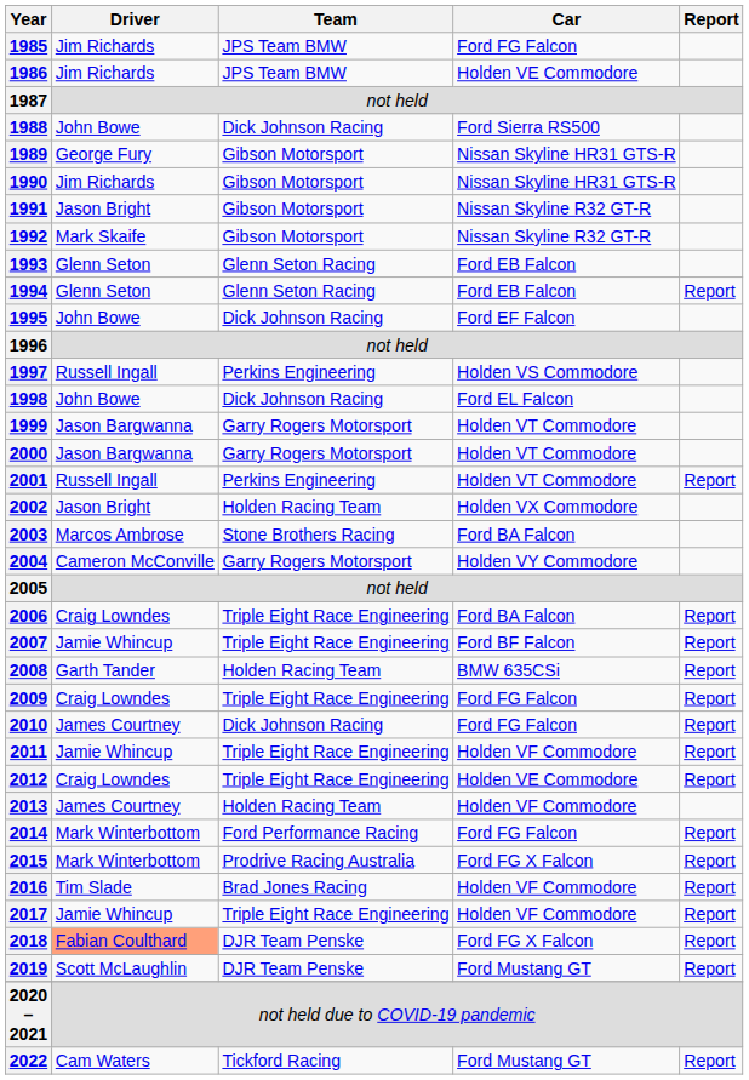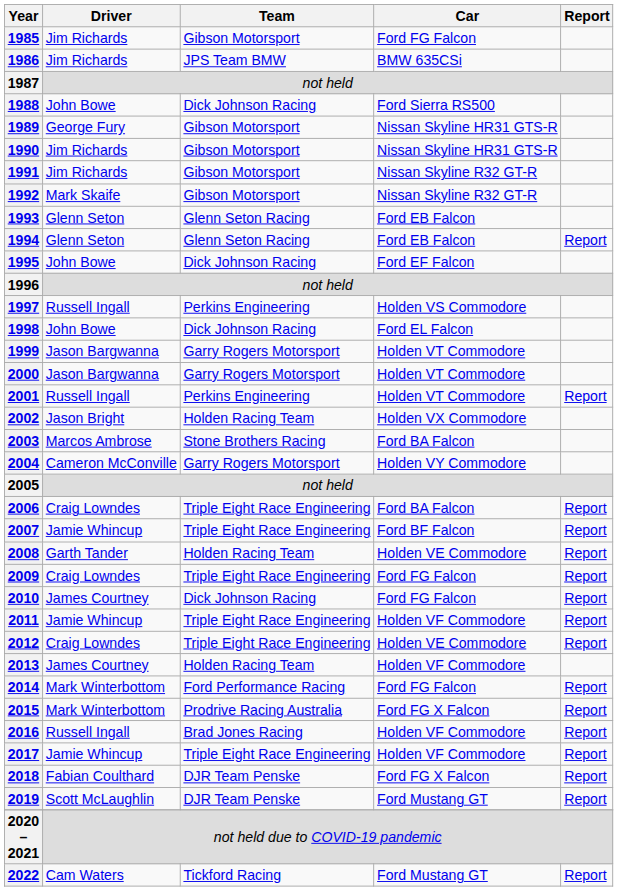 <table class="wikitable" style="font-size: 95%;">
 <tr>
 <th>Year</th>
 <th>Driver</th>
 <th>Team</th>
 <th>Car</th>
 <th>Report</th>
 </tr>
 <tr>
 <th><a href='#'>1985</a></th>
 <td> <a href='#'>Jim Richards</a></td>
-<td><a href='#'>JPS Team BMW</a></td>
+<td><a href='#'>Gibson Motorsport</a></td>
 <td><a href='#'>Ford FG Falcon</a></td>
 <td></td>
 </tr>
 <tr>
 <th><a href='#'>1986</a></th>
 <td> <a href='#'>Jim Richards</a></td>
 <td><a href='#'>JPS Team BMW</a></td>
-<td><a href='#'>Holden VE Commodore</a></td>
+<td><a href='#'>BMW 635CSi</a></td>
 <td></td>
 </tr>
 <tr style="background: #dddddd">
 <th>1987</th>
 <td align="center" colspan="4"><em>not held</em></td>
 </tr>
 <tr>
 <th><a href='#'>1988</a></th>
 <td> <a href='#'>John Bowe</a></td>
 <td><a href='#'>Dick Johnson Racing</a></td>
 <td><a href='#'>Ford Sierra RS500</a></td>
 <td></td>
 </tr>
 <tr>
 <th><a href='#'>1989</a></th>
 <td> <a href='#'>George Fury</a></td>
 <td><a href='#'>Gibson Motorsport</a></td>
 <td><a href='#'>Nissan Skyline HR31 GTS-R</a></td>
 <td></td>
 </tr>
 <tr>
 <th><a href='#'>1990</a></th>
 <td> <a href='#'>Jim Richards</a></td>
 <td><a href='#'>Gibson Motorsport</a></td>
 <td><a href='#'>Nissan Skyline HR31 GTS-R</a></td>
 <td></td>
 </tr>
 <tr>
 <th><a href='#'>1991</a></th>
-<td> <a href='#'>Jason Bright</a></td>
+<td> <a href='#'>Jim Richards</a></td>
 <td><a href='#'>Gibson Motorsport</a></td>
 <td><a href='#'>Nissan Skyline R32 GT-R</a></td>
 <td></td>
 </tr>
 <tr>
 <th><a href='#'>1992</a></th>
 <td> <a href='#'>Mark Skaife</a></td>
 <td><a href='#'>Gibson Motorsport</a></td>
 <td><a href='#'>Nissan Skyline R32 GT-R</a></td>
 <td></td>
 </tr>
 <tr>
 <th><a href='#'>1993</a></th>
 <td> <a href='#'>Glenn Seton</a></td>
 <td><a href='#'>Glenn Seton Racing</a></td>
 <td><a href='#'>Ford EB Falcon</a></td>
 <td></td>
 </tr>
 <tr>
 <th><a href='#'>1994</a></th>
 <td> <a href='#'>Glenn Seton</a></td>
 <td><a href='#'>Glenn Seton Racing</a></td>
 <td><a href='#'>Ford EB Falcon</a></td>
 <td><a href='#'>Report</a></td>
 </tr>
 <tr>
 <th><a href='#'>1995</a></th>
 <td> <a href='#'>John Bowe</a></td>
 <td><a href='#'>Dick Johnson Racing</a></td>
 <td><a href='#'>Ford EF Falcon</a></td>
 <td></td>
 </tr>
 <tr style="background: #dddddd">
 <th>1996</th>
 <td align="center" colspan="4"><em>not held</em></td>
 </tr>
 <tr>
 <th><a href='#'>1997</a></th>
 <td> <a href='#'>Russell Ingall</a></td>
 <td><a href='#'>Perkins Engineering</a></td>
 <td><a href='#'>Holden VS Commodore</a></td>
 <td></td>
 </tr>
 <tr>
 <th><a href='#'>1998</a></th>
 <td> <a href='#'>John Bowe</a></td>
 <td><a href='#'>Dick Johnson Racing</a></td>
 <td><a href='#'>Ford EL Falcon</a></td>
 <td></td>
 </tr>
 <tr>
 <th><a href='#'>1999</a></th>
 <td> <a href='#'>Jason Bargwanna</a></td>
 <td><a href='#'>Garry Rogers Motorsport</a></td>
 <td><a href='#'>Holden VT Commodore</a></td>
 <td></td>
 </tr>
 <tr>
 <th><a href='#'>2000</a></th>
 <td> <a href='#'>Jason Bargwanna</a></td>
 <td><a href='#'>Garry Rogers Motorsport</a></td>
 <td><a href='#'>Holden VT Commodore</a></td>
 <td></td>
 </tr>
 <tr>
 <th><a href='#'>2001</a></th>
 <td> <a href='#'>Russell Ingall</a></td>
 <td><a href='#'>Perkins Engineering</a></td>
 <td><a href='#'>Holden VT Commodore</a></td>
 <td><a href='#'>Report</a></td>
 </tr>
 <tr>
 <th><a href='#'>2002</a></th>
 <td> <a href='#'>Jason Bright</a></td>
 <td><a href='#'>Holden Racing Team</a></td>
 <td><a href='#'>Holden VX Commodore</a></td>
 <td></td>
 </tr>
 <tr>
 <th><a href='#'>2003</a></th>
 <td> <a href='#'>Marcos Ambrose</a></td>
 <td><a href='#'>Stone Brothers Racing</a></td>
 <td><a href='#'>Ford BA Falcon</a></td>
 <td></td>
 </tr>
 <tr>
 <th><a href='#'>2004</a></th>
 <td> <a href='#'>Cameron McConville</a></td>
 <td><a href='#'>Garry Rogers Motorsport</a></td>
 <td><a href='#'>Holden VY Commodore</a></td>
 <td></td>
 </tr>
 <tr style="background: #dddddd;">
 <th>2005</th>
 <td align="center" colspan="4"><em>not held</em></td>
 </tr>
 <tr>
 <th><a href='#'>2006</a></th>
 <td> <a href='#'>Craig Lowndes</a></td>
 <td><a href='#'>Triple Eight Race Engineering</a></td>
 <td><a href='#'>Ford BA Falcon</a></td>
 <td><a href='#'>Report</a></td>
 </tr>
 <tr>
 <th><a href='#'>2007</a></th>
 <td> <a href='#'>Jamie Whincup</a></td>
 <td><a href='#'>Triple Eight Race Engineering</a></td>
 <td><a href='#'>Ford BF Falcon</a></td>
 <td><a href='#'>Report</a></td>
 </tr>
 <tr>
 <th><a href='#'>2008</a></th>
 <td> <a href='#'>Garth Tander</a></td>
 <td><a href='#'>Holden Racing Team</a></td>
-<td><a href='#'>BMW 635CSi</a></td>
+<td><a href='#'>Holden VE Commodore</a></td>
 <td><a href='#'>Report</a></td>
 </tr>
 <tr>
 <th><a href='#'>2009</a></th>
 <td> <a href='#'>Craig Lowndes</a></td>
 <td><a href='#'>Triple Eight Race Engineering</a></td>
 <td><a href='#'>Ford FG Falcon</a></td>
 <td><a href='#'>Report</a></td>
 </tr>
 <tr>
 <th><a href='#'>2010</a></th>
 <td> <a href='#'>James Courtney</a></td>
 <td><a href='#'>Dick Johnson Racing</a></td>
 <td><a href='#'>Ford FG Falcon</a></td>
 <td><a href='#'>Report</a></td>
 </tr>
 <tr>
 <th><a href='#'>2011</a></th>
 <td> <a href='#'>Jamie Whincup</a></td>
 <td><a href='#'>Triple Eight Race Engineering</a></td>
 <td><a href='#'>Holden VF Commodore</a></td>
 <td><a href='#'>Report</a></td>
 </tr>
 <tr>
 <th><a href='#'>2012</a></th>
 <td> <a href='#'>Craig Lowndes</a></td>
 <td><a href='#'>Triple Eight Race Engineering</a></td>
 <td><a href='#'>Holden VE Commodore</a></td>
 <td><a href='#'>Report</a></td>
 </tr>
 <tr>
 <th><a href='#'>2013</a></th>
 <td> <a href='#'>James Courtney</a></td>
 <td><a href='#'>Holden Racing Team</a></td>
 <td><a href='#'>Holden VF Commodore</a></td>
 <td></td>
 </tr>
 <tr>
 <th><a href='#'>2014</a></th>
 <td> <a href='#'>Mark Winterbottom</a></td>
 <td><a href='#'>Ford Performance Racing</a></td>
 <td><a href='#'>Ford FG Falcon</a></td>
 <td><a href='#'>Report</a></td>
 </tr>
 <tr>
 <th><a href='#'>2015</a></th>
 <td> <a href='#'>Mark Winterbottom</a></td>
 <td><a href='#'>Prodrive Racing Australia</a></td>
 <td><a href='#'>Ford FG X Falcon</a></td>
 <td><a href='#'>Report</a></td>
 </tr>
 <tr>
 <th><a href='#'>2016</a></th>
-<td> <a href='#'>Tim Slade</a></td>
+<td> <a href='#'>Russell Ingall</a></td>
 <td><a href='#'>Brad Jones Racing</a></td>
 <td><a href='#'>Holden VF Commodore</a></td>
 <td><a href='#'>Report</a></td>
 </tr>
 <tr>
 <th><a href='#'>2017</a></th>
 <td> <a href='#'>Jamie Whincup</a></td>
 <td><a href='#'>Triple Eight Race Engineering</a></td>
 <td><a href='#'>Holden VF Commodore</a></td>
 <td><a href='#'>Report</a></td>
 </tr>
 <tr>
 <th><a href='#'>2018</a></th>
-<td style="background: lightsalmon;"> <a href='#'>Fabian Coulthard</a></td>
+<td> <a href='#'>Fabian Coulthard</a></td>
 <td><a href='#'>DJR Team Penske</a></td>
 <td><a href='#'>Ford FG X Falcon</a></td>
 <td><a href='#'>Report</a></td>
 </tr>
 <tr>
 <th><a href='#'>2019</a></th>
 <td> <a href='#'>Scott McLaughlin</a></td>
 <td><a href='#'>DJR Team Penske</a></td>
 <td><a href='#'>Ford Mustang GT</a></td>
 <td><a href='#'>Report</a></td>
 </tr>
 <tr>
 </tr>
 <tr style="background: #dddddd">
 <th>2020<br>–<br>2021</th>
 <td align="center" colspan="4"><em>not held due to <a href='#'>COVID-19 pandemic</a></em></td>
 </tr>
 <tr>
 <th><a href='#'>2022</a></th>
 <td> <a href='#'>Cam Waters</a></td>
 <td><a href='#'>Tickford Racing</a></td>
 <td><a href='#'>Ford Mustang GT</a></td>
 <td><a href='#'>Report</a></td>
 </tr>
 </table>
